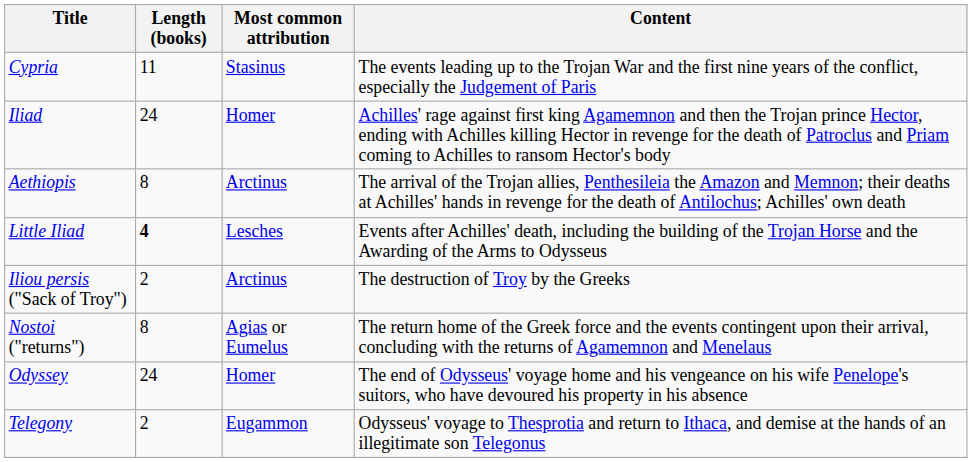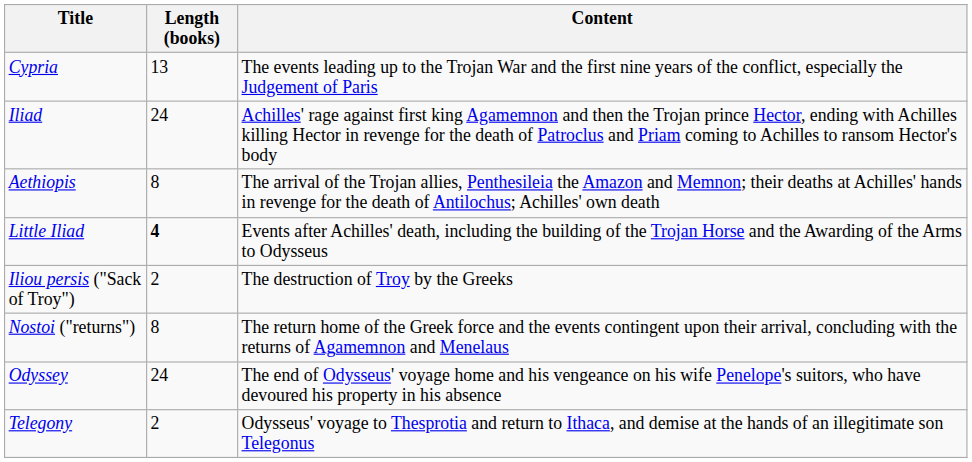 <table class="wikitable">
 <tr valign="top" align="left">
 <th>Title</th>
 <th>Length (books)</th>
-<th>Most common attribution</th>
 <th>Content</th>
 </tr>
 <tr valign="top">
 <td><em><a href='#'>Cypria</a></em></td>
-<td>11</td>
-<td><a href='#'>Stasinus</a></td>
+<td>13</td>
 <td>The events leading up to the Trojan War and the first nine years of the conflict, especially the <a href='#'>Judgement of Paris</a></td>
 </tr>
 <tr valign="top">
 <td><em><a href='#'>Iliad</a></em></td>
 <td>24</td>
-<td><a href='#'>Homer</a></td>
 <td><a href='#'>Achilles</a>' rage against first king <a href='#'>Agamemnon</a> and then the Trojan prince <a href='#'>Hector</a>, ending with Achilles killing Hector in revenge for the death of <a href='#'>Patroclus</a> and <a href='#'>Priam</a> coming to Achilles to ransom Hector's body</td>
 </tr>
 <tr valign="top">
 <td><em><a href='#'>Aethiopis</a></em></td>
 <td>8</td>
-<td><a href='#'>Arctinus</a></td>
 <td>The arrival of the Trojan allies, <a href='#'>Penthesileia</a> the <a href='#'>Amazon</a> and <a href='#'>Memnon</a>; their deaths at Achilles' hands in revenge for the death of <a href='#'>Antilochus</a>; Achilles' own death</td>
 </tr>
 <tr valign="top">
 <td><em><a href='#'>Little Iliad</a></em></td>
 <td><strong>4</strong></td>
-<td><a href='#'>Lesches</a></td>
 <td>Events after Achilles' death, including the building of the <a href='#'>Trojan Horse</a> and the Awarding of the Arms to Odysseus</td>
 </tr>
 <tr valign="top">
 <td><em><a href='#'>Iliou persis</a></em> ("Sack of Troy")</td>
 <td>2</td>
-<td><a href='#'>Arctinus</a></td>
 <td>The destruction of <a href='#'>Troy</a> by the Greeks</td>
 </tr>
 <tr valign="top">
 <td><em><a href='#'>Nostoi</a></em> ("returns")</td>
 <td>8</td>
-<td><a href='#'>Agias</a> or <a href='#'>Eumelus</a></td>
 <td>The return home of the Greek force and the events contingent upon their arrival, concluding with the returns of <a href='#'>Agamemnon</a> and <a href='#'>Menelaus</a></td>
 </tr>
 <tr valign="top">
 <td><em><a href='#'>Odyssey</a></em></td>
 <td>24</td>
-<td><a href='#'>Homer</a></td>
 <td>The end of <a href='#'>Odysseus</a>' voyage home and his vengeance on his wife <a href='#'>Penelope</a>'s suitors, who have devoured his property in his absence</td>
 </tr>
 <tr valign="top">
 <td><em><a href='#'>Telegony</a></em></td>
 <td>2</td>
-<td><a href='#'>Eugammon</a></td>
 <td>Odysseus' voyage to <a href='#'>Thesprotia</a> and return to <a href='#'>Ithaca</a>, and demise at the hands of an illegitimate son <a href='#'>Telegonus</a></td>
 </tr>
 </table>
